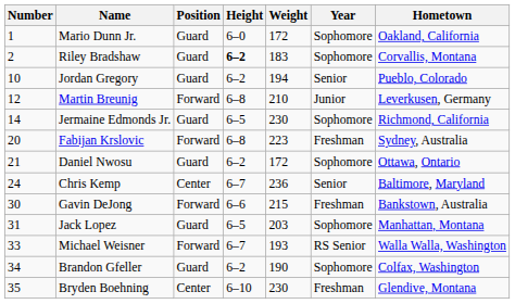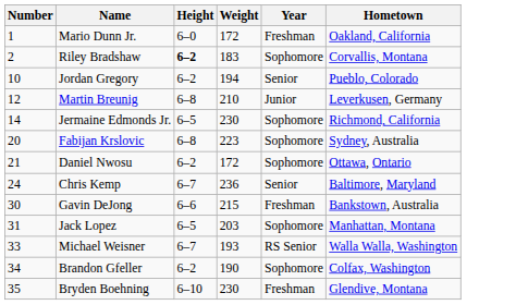 <table class="wikitable sortable" style="font-size: 95%;">
 <tr>
 <th>Number</th>
 <th>Name</th>
-<th>Position</th>
 <th>Height</th>
 <th>Weight</th>
 <th>Year</th>
 <th>Hometown</th>
 </tr>
 <tr>
 <td>1</td>
 <td>Mario Dunn Jr.</td>
-<td>Guard</td>
 <td>6–0</td>
 <td>172</td>
-<td>Sophomore</td>
+<td>Freshman</td>
 <td><a href='#'>Oakland, California</a></td>
 </tr>
 <tr>
 <td>2</td>
 <td>Riley Bradshaw</td>
-<td>Guard</td>
 <td><strong>6–2</strong></td>
 <td>183</td>
 <td>Sophomore</td>
 <td><a href='#'>Corvallis, Montana</a></td>
 </tr>
 <tr>
 <td>10</td>
 <td>Jordan Gregory</td>
-<td>Guard</td>
 <td>6–2</td>
 <td>194</td>
 <td>Senior</td>
 <td><a href='#'>Pueblo, Colorado</a></td>
 </tr>
 <tr>
 <td>12</td>
 <td><a href='#'>Martin Breunig</a></td>
-<td>Forward</td>
 <td>6–8</td>
 <td>210</td>
 <td>Junior</td>
 <td><a href='#'>Leverkusen</a>, Germany</td>
 </tr>
 <tr>
 <td>14</td>
 <td>Jermaine Edmonds Jr.</td>
-<td>Guard</td>
 <td>6–5</td>
 <td>230</td>
 <td>Sophomore</td>
 <td><a href='#'>Richmond, California</a></td>
 </tr>
 <tr>
 <td>20</td>
 <td><a href='#'>Fabijan Krslovic</a></td>
-<td>Forward</td>
 <td>6–8</td>
 <td>223</td>
-<td>Freshman</td>
+<td>Sophomore</td>
 <td><a href='#'>Sydney</a>, Australia</td>
 </tr>
 <tr>
 <td>21</td>
 <td>Daniel Nwosu</td>
-<td>Guard</td>
 <td>6–2</td>
 <td>172</td>
 <td>Sophomore</td>
 <td><a href='#'>Ottawa</a>, <a href='#'>Ontario</a></td>
 </tr>
 <tr>
 <td>24</td>
 <td>Chris Kemp</td>
-<td>Center</td>
 <td>6–7</td>
 <td>236</td>
 <td>Senior</td>
 <td><a href='#'>Baltimore</a>, <a href='#'>Maryland</a></td>
 </tr>
 <tr>
 <td>30</td>
 <td>Gavin DeJong</td>
-<td>Forward</td>
 <td>6–6</td>
 <td>215</td>
 <td>Freshman</td>
 <td><a href='#'>Bankstown</a>, Australia</td>
 </tr>
 <tr>
 <td>31</td>
 <td>Jack Lopez</td>
-<td>Guard</td>
 <td>6–5</td>
 <td>203</td>
 <td>Sophomore</td>
 <td><a href='#'>Manhattan, Montana</a></td>
 </tr>
 <tr>
 <td>33</td>
 <td>Michael Weisner</td>
-<td>Forward</td>
 <td>6–7</td>
 <td>193</td>
 <td>RS Senior</td>
 <td><a href='#'>Walla Walla, Washington</a></td>
 </tr>
 <tr>
 <td>34</td>
 <td>Brandon Gfeller</td>
-<td>Guard</td>
 <td>6–2</td>
 <td>190</td>
 <td>Sophomore</td>
 <td><a href='#'>Colfax, Washington</a></td>
 </tr>
 <tr>
 <td>35</td>
 <td>Bryden Boehning</td>
-<td>Center</td>
 <td>6–10</td>
 <td>230</td>
 <td>Freshman</td>
 <td><a href='#'>Glendive, Montana</a></td>
 </tr>
 </table>
